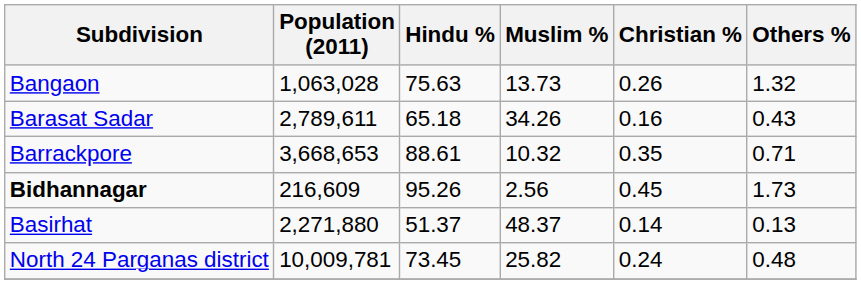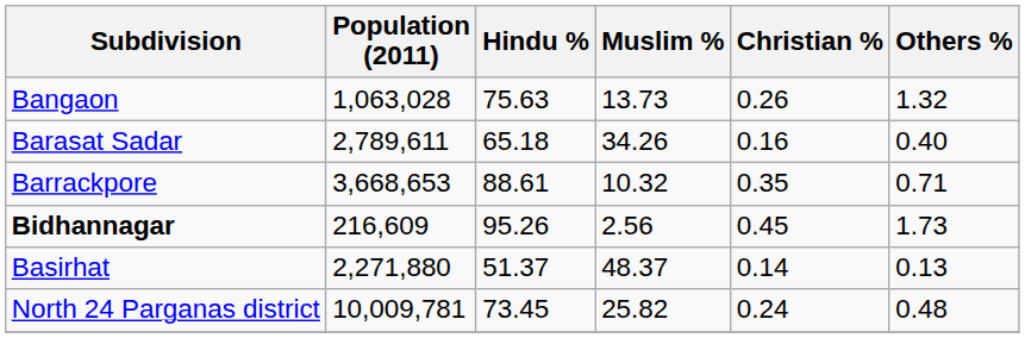 <table class="wikitable sortable">
 <tr>
 <th>Subdivision</th>
 <th>Population<br>(2011)</th>
 <th>Hindu %</th>
 <th>Muslim %</th>
 <th>Christian %</th>
 <th>Others %</th>
 </tr>
 <tr>
 <td><a href='#'>Bangaon</a></td>
 <td>1,063,028</td>
 <td>75.63</td>
 <td>13.73</td>
 <td>0.26</td>
 <td>1.32</td>
 </tr>
 <tr>
 <td><a href='#'>Barasat Sadar</a></td>
 <td>2,789,611</td>
 <td>65.18</td>
 <td>34.26</td>
 <td>0.16</td>
-<td>0.43</td>
+<td>0.40</td>
 </tr>
 <tr>
 <td><a href='#'>Barrackpore</a></td>
 <td>3,668,653</td>
 <td>88.61</td>
 <td>10.32</td>
 <td>0.35</td>
 <td>0.71</td>
 </tr>
 <tr>
 <td><strong>Bidhannagar</strong></td>
 <td>216,609</td>
 <td>95.26</td>
 <td>2.56</td>
 <td>0.45</td>
 <td>1.73</td>
 </tr>
 <tr>
 <td><a href='#'>Basirhat</a></td>
 <td>2,271,880</td>
 <td>51.37</td>
 <td>48.37</td>
 <td>0.14</td>
 <td>0.13</td>
 </tr>
 <tr>
 <td><a href='#'>North 24 Parganas district</a></td>
 <td>10,009,781</td>
 <td>73.45</td>
 <td>25.82</td>
 <td>0.24</td>
 <td>0.48</td>
 </tr>
 <tr>
 </tr>
 </table>
